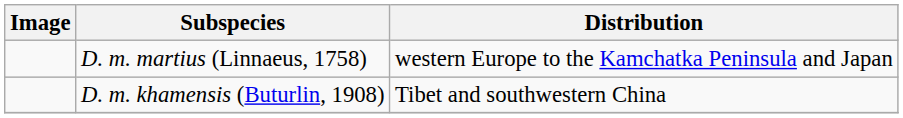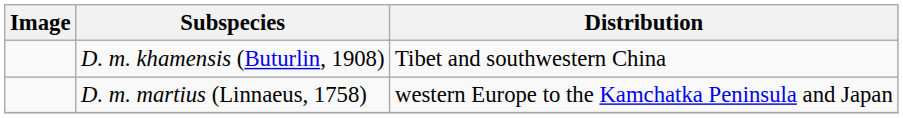 <table class="wikitable">
 <tr>
 <th>Image</th>
 <th>Subspecies</th>
 <th>Distribution</th>
 </tr>
 <tr>
 <td></td>
+<td><em>D. m. khamensis</em> (<a href='#'>Buturlin</a>, 1908)</td>
+<td>Tibet and southwestern China</td>
+</tr>
+<tr>
+<td></td>
 <td><em>D. m. martius</em> (Linnaeus, 1758)</td>
 <td>western Europe to the <a href='#'>Kamchatka Peninsula</a> and Japan</td>
 </tr>
 <tr>
-<td></td>
-<td><em>D. m. khamensis</em> (<a href='#'>Buturlin</a>, 1908)</td>
-<td>Tibet and southwestern China</td>
-</tr>
-<tr>
 </tr>
 </table>
